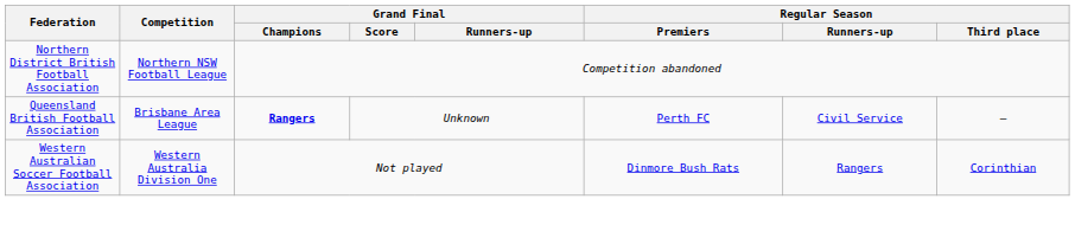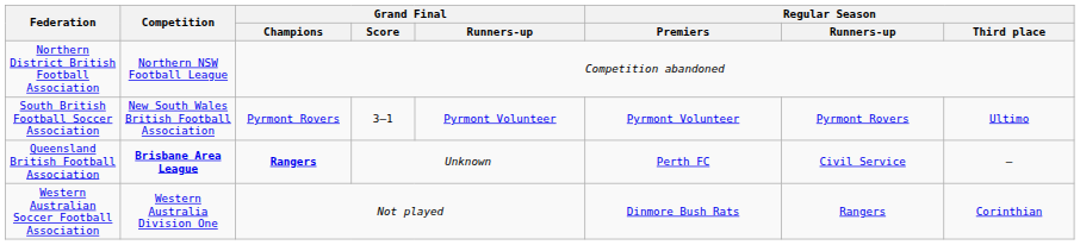 <table class="wikitable" width="100%">
 <tr>
 <th rowspan="2" style="width:10em">Federation</th>
 <th rowspan="2" style="width:10em">Competition</th>
 <th colspan="3" scope="col">Grand Final</th>
 <th colspan="3">Regular Season</th>
 </tr>
 <tr>
 <th style="width:10em">Champions</th>
 <th>Score</th>
 <th style="width:15em">Runners-up</th>
 <th>Premiers</th>
 <th>Runners-up</th>
 <th>Third place</th>
 </tr>
 <tr>
 <td align="center"><a href='#'>Northern District British Football Association</a></td>
 <td align="center"><a href='#'>Northern NSW Football League</a></td>
 <td colspan="6" align="center"><em>Competition abandoned</em></td>
 </tr>
 <tr>
+<td align="center"><a href='#'>South British Football Soccer Association</a></td>
+<td align="center"><a href='#'>New South Wales British Football Association</a></td>
+<td align="center"><a href='#'>Pyrmont Rovers</a></td>
+<td align="center">3–1</td>
+<td align="center"><a href='#'>Pyrmont Volunteer</a></td>
+<td align="center"><a href='#'>Pyrmont Volunteer</a></td>
+<td align="center"><a href='#'>Pyrmont Rovers</a></td>
+<td align="center"><a href='#'>Ultimo</a></td>
+</tr>
+<tr>
 <td align="center"><a href='#'>Queensland British Football Association</a></td>
-<td align="center"><a href='#'>Brisbane Area League</a></td>
+<td align="center"><strong><a href='#'>Brisbane Area League</a></strong></td>
 <td align="center"><strong><a href='#'>Rangers</a></strong></td>
 <td colspan="2" align="center"><em>Unknown</em></td>
 <td align="center"><a href='#'>Perth FC</a></td>
 <td align="center"><a href='#'>Civil Service</a></td>
 <td align="center">—</td>
 </tr>
 <tr>
 <td align="center"><a href='#'>Western Australian Soccer Football Association</a></td>
 <td align="center"><a href='#'>Western Australia Division One</a></td>
 <td colspan="3" align="center"><em>Not played</em></td>
 <td align="center"><a href='#'>Dinmore Bush Rats</a></td>
 <td align="center"><a href='#'>Rangers</a></td>
 <td align="center"><a href='#'>Corinthian</a></td>
 </tr>
 </table>
